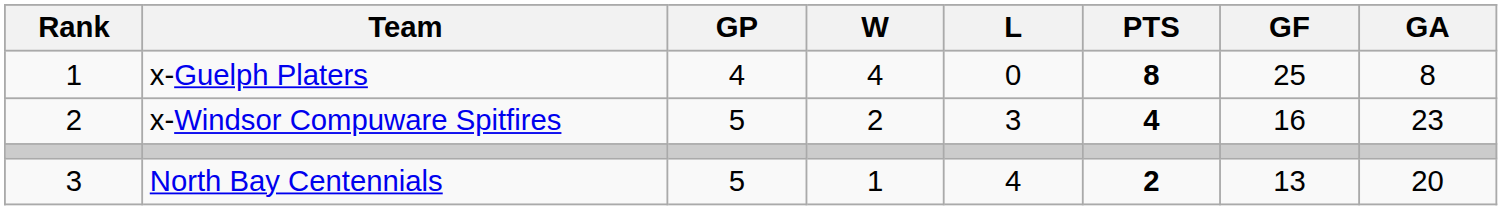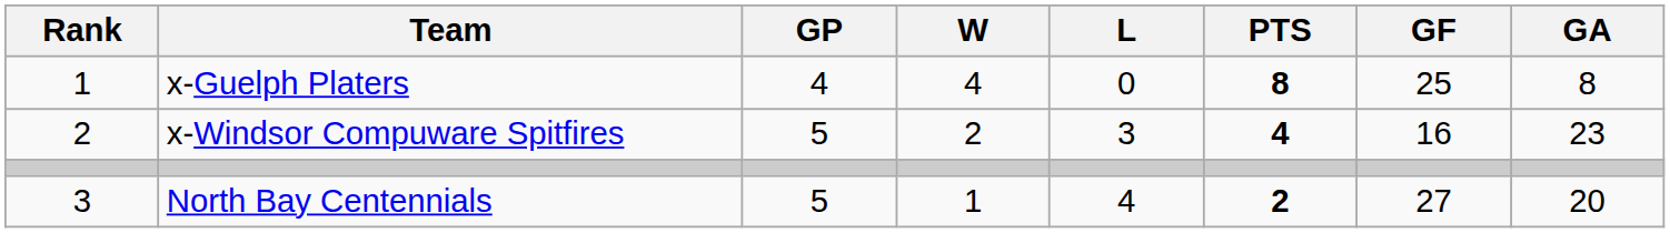 <table class="wikitable sortable" style="text-align:center">
 <tr>
 <th width="7.5%">Rank</th>
 <th width="28.5%">Team</th>
 <th width="7.5%">GP</th>
 <th width="7.5%">W</th>
 <th width="7.5%">L</th>
 <th width="7.5%">PTS</th>
 <th width="7.5%">GF</th>
 <th width="7.5%">GA</th>
 </tr>
 <tr>
 <td>1</td>
 <td align=left>x-<a href='#'>Guelph Platers</a></td>
 <td>4</td>
 <td>4</td>
 <td>0</td>
 <td><strong>8</strong></td>
 <td>25</td>
 <td>8</td>
 </tr>
 <tr>
 <td>2</td>
 <td align=left>x-<a href='#'>Windsor Compuware Spitfires</a></td>
 <td>5</td>
 <td>2</td>
 <td>3</td>
 <td><strong>4</strong></td>
 <td>16</td>
 <td>23</td>
 </tr>
 <tr style="background-color:#cccccc;">
 <td></td>
 <td></td>
 <td></td>
 <td></td>
 <td></td>
 <td></td>
 <td></td>
 <td></td>
 </tr>
 <tr>
 <td>3</td>
 <td align=left><a href='#'>North Bay Centennials</a></td>
 <td>5</td>
 <td>1</td>
 <td>4</td>
 <td><strong>2</strong></td>
-<td>13</td>
+<td>27</td>
 <td>20</td>
 </tr>
 </table>
